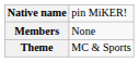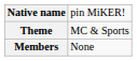 <table class="wikitable">
 <tr>
 <th>Native name</th>
 <td>pin MiKER!</td>
 </tr>
 <tr>
+<th>Theme</th>
+<td>MC & Sports</td>
+</tr>
+<tr>
 <th>Members</th>
 <td>None</td>
 </tr>
-<tr>
-<th>Theme</th>
-<td>MC & Sports</td>
-</tr>
 </table>
